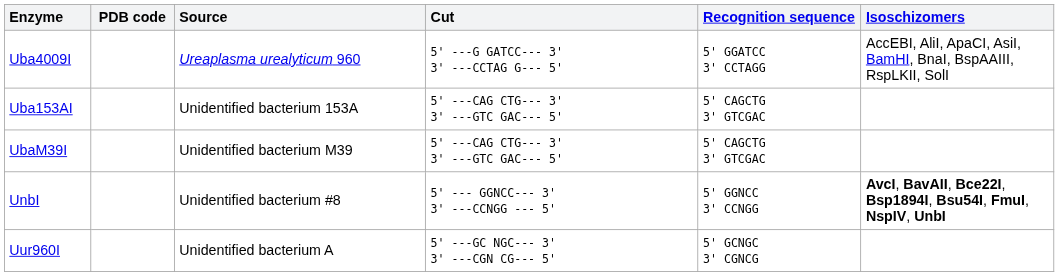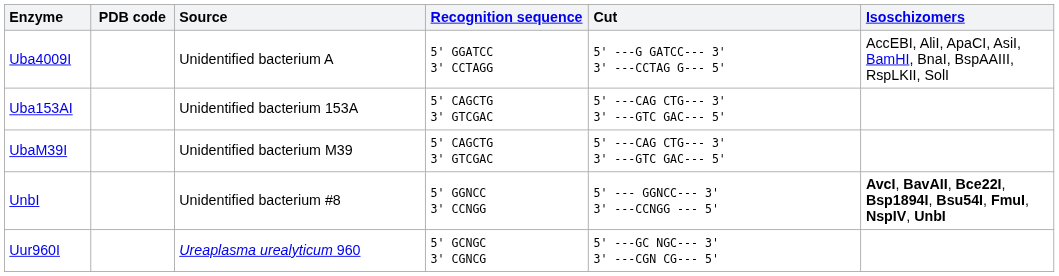 <table class="sortable" border="1" cellpadding="5" cellspacing="0" style="border:1px solid #aaa; width:1180px; border-collapse:collapse">
 <tr>
 <td align="left" style="background:#F2F3F4" width="87px"><strong>Enzyme</strong></td>
 <td align="center" style="background:#F2F3F4" width="88px"><strong>PDB code</strong></td>
 <td align="left" style="background:#F2F3F4" width="290px"><strong>Source</strong></td>
+<td align="left" style="background:#F2F3F4" width="180px"><strong><a href='#'>Recognition sequence</a></strong></td>
 <td align="left" style="background:#F2F3F4" width="320px"><strong>Cut</strong></td>
-<td align="left" style="background:#F2F3F4" width="180px"><strong><a href='#'>Recognition sequence</a></strong></td>
 <td align="left" style="background:#F2F3F4" width="215px"><strong><a href='#'>Isoschizomers</a></strong></td>
 </tr>
 <tr>
 <td><a href='#'>Uba4009I</a></td>
 <td></td>
-<td><a href='#'><em>Ureaplasma urealyticum</em> 960</a></td>
+<td>Unidentified bacterium A</td>
+<td><code> 5' GGATCC </code><br> <code> 3' CCTAGG </code></td>
 <td><code> 5' ---G  GATCC--- 3' </code><br> <code> 3' ---CCTAG  G--- 5' </code></td>
-<td><code> 5' GGATCC </code><br> <code> 3' CCTAGG </code></td>
 <td>AccEBI, AliI, ApaCI, AsiI, <a href='#'>BamHI</a>, BnaI, BspAAIII, RspLKII, SolI</td>
 </tr>
 <tr>
 <td><a href='#'>Uba153AI</a></td>
 <td></td>
 <td>Unidentified bacterium 153A</td>
+<td><code> 5' CAGCTG </code><br> <code> 3' GTCGAC </code></td>
 <td><code> 5' ---CAG  CTG--- 3' </code><br> <code> 3' ---GTC  GAC--- 5' </code></td>
-<td><code> 5' CAGCTG </code><br> <code> 3' GTCGAC </code></td>
 <td></td>
 </tr>
 <tr>
 <td><a href='#'>UbaM39I</a></td>
 <td></td>
 <td>Unidentified bacterium M39</td>
+<td><code> 5' CAGCTG </code><br> <code> 3' GTCGAC </code></td>
 <td><code> 5' ---CAG  CTG--- 3' </code><br> <code> 3' ---GTC  GAC--- 5' </code></td>
-<td><code> 5' CAGCTG </code><br> <code> 3' GTCGAC </code></td>
 <td></td>
 </tr>
 <tr>
 <td><a href='#'>UnbI</a></td>
 <td></td>
 <td>Unidentified bacterium #8</td>
+<td><code> 5' GGNCC </code><br> <code> 3' CCNGG </code></td>
 <td><code> 5' ---  GGNCC--- 3' </code><br> <code> 3' ---CCNGG  --- 5' </code></td>
-<td><code> 5' GGNCC </code><br> <code> 3' CCNGG </code></td>
 <td><span><strong>AvcI</strong></span>, <span><strong>BavAII</strong></span>, <span><strong>Bce22I</strong></span>, <span><strong>Bsp1894I</strong></span>, <span><strong>Bsu54I</strong></span>, <span><strong>FmuI</strong></span>, <span><strong>NspIV</strong></span>, <span><strong>UnbI</strong></span></td>
 </tr>
 <tr>
 <td><a href='#'>Uur960I</a></td>
 <td></td>
-<td>Unidentified bacterium A</td>
+<td><a href='#'><em>Ureaplasma urealyticum</em> 960</a></td>
+<td><code> 5' GCNGC </code><br> <code> 3' CGNCG </code></td>
 <td><code> 5' ---GC  NGC--- 3' </code><br> <code> 3' ---CGN  CG--- 5' </code></td>
-<td><code> 5' GCNGC </code><br> <code> 3' CGNCG </code></td>
 <td></td>
 </tr>
 </table>
